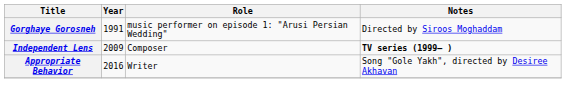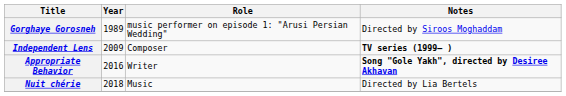 <table class="wikitable sortable plainrowheaders">
 <tr>
 <th scope="col">Title</th>
 <th scope="col">Year</th>
 <th scope="col">Role</th>
 <th scope="col" class="unsortable">Notes</th>
 </tr>
 <tr>
 <th scope="row"><em><a href='#'>Gorghaye Gorosneh</a></em></th>
-<td style="text-align:center;">1991</td>
+<td style="text-align:center;">1989</td>
 <td>music performer on episode 1: "Arusi Persian Wedding"</td>
 <td>Directed by <a href='#'>Siroos Moghaddam</a></td>
 </tr>
 <tr>
 <th scope="row"><em><a href='#'>Independent Lens</a></em></th>
 <td style="text-align:center;">2009</td>
 <td>Composer</td>
 <td><strong>TV series (1999– )</strong></td>
 </tr>
 <tr>
 <th scope="row"><em><a href='#'>Appropriate Behavior</a></em></th>
 <td style="text-align:center;">2016</td>
 <td>Writer</td>
-<td>Song "Gole Yakh", directed by <a href='#'>Desiree Akhavan</a></td>
+<td><strong>Song "Gole Yakh", directed by <a href='#'>Desiree Akhavan</a></strong></td>
+</tr>
+<tr>
+<th scope="row"><em><a href='#'>Nuit chérie</a></em></th>
+<td style="text-align:center;">2018</td>
+<td>Music</td>
+<td>Directed by Lia Bertels</td>
 </tr>
 <tr>
 </tr>
 </table>
